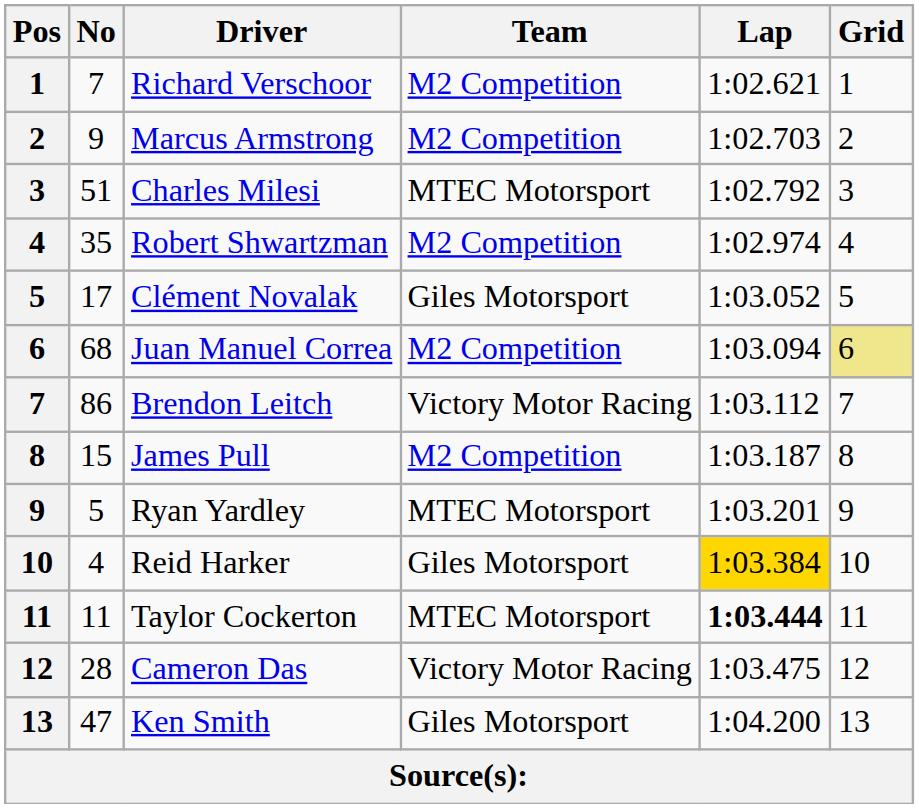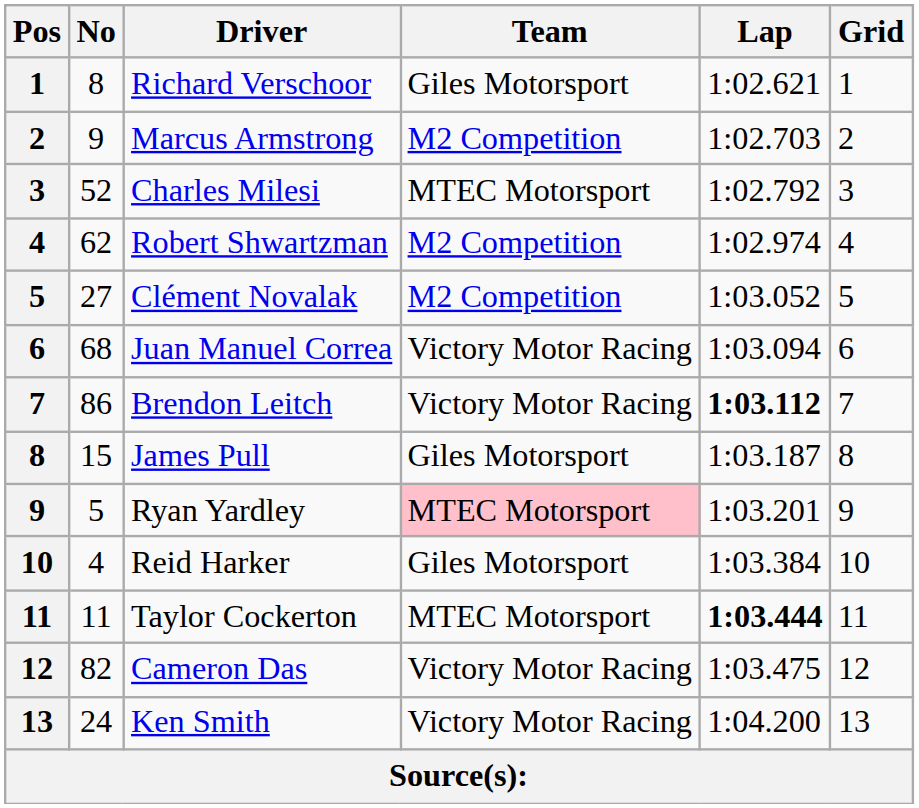 <table class="wikitable" style="font-size: 85%">
 <tr>
 <th>Pos</th>
 <th>No</th>
 <th>Driver</th>
 <th>Team</th>
 <th>Lap</th>
 <th>Grid</th>
 </tr>
 <tr>
 <th>1</th>
-<td style="text-align:center;">7</td>
+<td style="text-align:center;">8</td>
 <td> <a href='#'>Richard Verschoor</a></td>
-<td><a href='#'>M2 Competition</a></td>
+<td>Giles Motorsport</td>
 <td>1:02.621</td>
 <td>1</td>
 </tr>
 <tr>
 <th>2</th>
 <td style="text-align:center;">9</td>
 <td> <a href='#'>Marcus Armstrong</a></td>
 <td><a href='#'>M2 Competition</a></td>
 <td>1:02.703</td>
 <td>2</td>
 </tr>
 <tr>
 <th>3</th>
-<td style="text-align:center;">51</td>
+<td style="text-align:center;">52</td>
 <td> <a href='#'>Charles Milesi</a></td>
 <td>MTEC Motorsport</td>
 <td>1:02.792</td>
 <td>3</td>
 </tr>
 <tr>
 <th>4</th>
-<td style="text-align:center;">35</td>
+<td style="text-align:center;">62</td>
 <td> <a href='#'>Robert Shwartzman</a></td>
 <td><a href='#'>M2 Competition</a></td>
 <td>1:02.974</td>
 <td>4</td>
 </tr>
 <tr>
 <th>5</th>
-<td style="text-align:center;">17</td>
+<td style="text-align:center;">27</td>
 <td> <a href='#'>Clément Novalak</a></td>
-<td>Giles Motorsport</td>
+<td><a href='#'>M2 Competition</a></td>
 <td>1:03.052</td>
 <td>5</td>
 </tr>
 <tr>
 <th>6</th>
 <td style="text-align:center;">68</td>
 <td> <a href='#'>Juan Manuel Correa</a></td>
-<td><a href='#'>M2 Competition</a></td>
+<td>Victory Motor Racing</td>
 <td>1:03.094</td>
-<td style="background: khaki;">6</td>
+<td>6</td>
 </tr>
 <tr>
 <th>7</th>
 <td style="text-align:center;">86</td>
 <td> <a href='#'>Brendon Leitch</a></td>
 <td>Victory Motor Racing</td>
-<td>1:03.112</td>
+<td><strong>1:03.112</strong></td>
 <td>7</td>
 </tr>
 <tr>
 <th>8</th>
 <td style="text-align:center;">15</td>
 <td> <a href='#'>James Pull</a></td>
-<td><a href='#'>M2 Competition</a></td>
+<td>Giles Motorsport</td>
 <td>1:03.187</td>
 <td>8</td>
 </tr>
 <tr>
 <th>9</th>
 <td style="text-align:center;">5</td>
 <td> Ryan Yardley</td>
-<td>MTEC Motorsport</td>
+<td style="background: pink;">MTEC Motorsport</td>
 <td>1:03.201</td>
 <td>9</td>
 </tr>
 <tr>
 <th>10</th>
 <td style="text-align:center;">4</td>
 <td> Reid Harker</td>
 <td>Giles Motorsport</td>
-<td style="background: gold;">1:03.384</td>
+<td>1:03.384</td>
 <td>10</td>
 </tr>
 <tr>
 <th>11</th>
 <td style="text-align:center;">11</td>
 <td> Taylor Cockerton</td>
 <td>MTEC Motorsport</td>
 <td><strong>1:03.444</strong></td>
 <td>11</td>
 </tr>
 <tr>
 <th>12</th>
-<td style="text-align:center;">28</td>
+<td style="text-align:center;">82</td>
 <td> <a href='#'>Cameron Das</a></td>
 <td>Victory Motor Racing</td>
 <td>1:03.475</td>
 <td>12</td>
 </tr>
 <tr>
 <th>13</th>
-<td style="text-align:center;">47</td>
+<td style="text-align:center;">24</td>
 <td> <a href='#'>Ken Smith</a></td>
-<td>Giles Motorsport</td>
+<td>Victory Motor Racing</td>
 <td>1:04.200</td>
 <td>13</td>
 </tr>
 <tr>
 <th colspan="6">Source(s): </th>
 </tr>
 </table>
